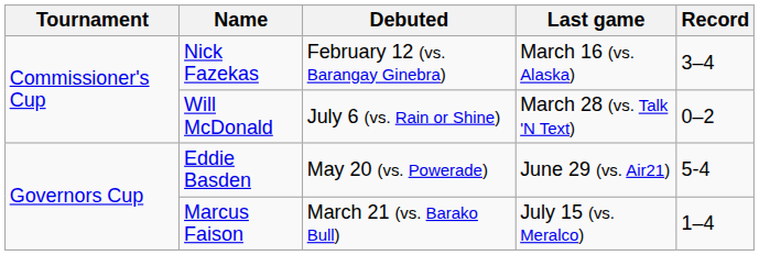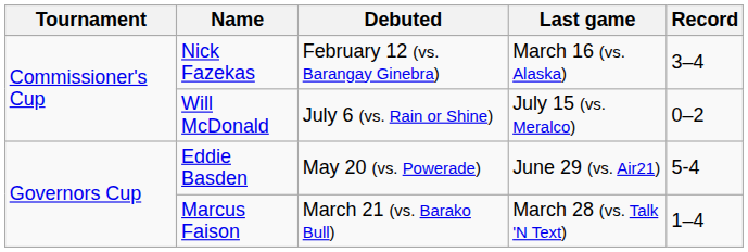 <table class="wikitable">
 <tr>
 <th>Tournament</th>
 <th>Name</th>
 <th>Debuted</th>
 <th>Last game</th>
 <th>Record</th>
 </tr>
 <tr>
 <td rowspan=2><a href='#'>Commissioner's Cup</a></td>
 <td><a href='#'>Nick Fazekas</a></td>
 <td>February 12 <small>(vs. <a href='#'>Barangay Ginebra</a>)</small></td>
 <td>March 16 <small>(vs. <a href='#'>Alaska</a>)</small></td>
 <td>3–4</td>
 </tr>
 <tr>
 <td><a href='#'>Will McDonald</a></td>
 <td>July 6 <small>(vs. <a href='#'>Rain or Shine</a>)</small></td>
-<td>March 28 <small>(vs. <a href='#'>Talk 'N Text</a>)</small></td>
+<td>July 15 <small>(vs. <a href='#'>Meralco</a>)</small></td>
 <td>0–2</td>
 </tr>
 <tr>
 <td rowspan=2><a href='#'>Governors Cup</a></td>
 <td><a href='#'>Eddie Basden</a></td>
 <td>May 20 <small>(vs. <a href='#'>Powerade</a>)</small></td>
 <td>June 29 <small>(vs. <a href='#'>Air21</a>)</small></td>
 <td>5-4</td>
 </tr>
 <tr>
 <td><a href='#'>Marcus Faison</a></td>
 <td>March 21 <small>(vs. <a href='#'>Barako Bull</a>)</small></td>
-<td>July 15 <small>(vs. <a href='#'>Meralco</a>)</small></td>
+<td>March 28 <small>(vs. <a href='#'>Talk 'N Text</a>)</small></td>
 <td>1–4</td>
 </tr>
 </table>
